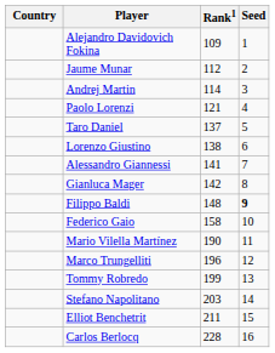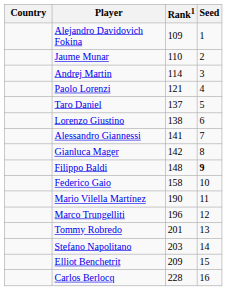 <table class="sortable wikitable">
 <tr>
 <th width="70">Country</th>
 <th width="175">Player</th>
 <th>Rank<sup>1</sup></th>
 <th>Seed</th>
 </tr>
 <tr>
 <td></td>
 <td><a href='#'>Alejandro Davidovich Fokina</a></td>
 <td>109</td>
 <td>1</td>
 </tr>
 <tr>
 <td></td>
 <td><a href='#'>Jaume Munar</a></td>
-<td>112</td>
+<td>110</td>
 <td>2</td>
 </tr>
 <tr>
 <td></td>
 <td><a href='#'>Andrej Martin</a></td>
 <td>114</td>
 <td>3</td>
 </tr>
 <tr>
 <td></td>
 <td><a href='#'>Paolo Lorenzi</a></td>
 <td>121</td>
 <td>4</td>
 </tr>
 <tr>
 <td></td>
 <td><a href='#'>Taro Daniel</a></td>
 <td>137</td>
 <td>5</td>
 </tr>
 <tr>
 <td></td>
 <td><a href='#'>Lorenzo Giustino</a></td>
 <td>138</td>
 <td>6</td>
 </tr>
 <tr>
 <td></td>
 <td><a href='#'>Alessandro Giannessi</a></td>
 <td>141</td>
 <td>7</td>
 </tr>
 <tr>
 <td></td>
 <td><a href='#'>Gianluca Mager</a></td>
 <td>142</td>
 <td>8</td>
 </tr>
 <tr>
 <td></td>
 <td><a href='#'>Filippo Baldi</a></td>
 <td>148</td>
 <td><strong>9</strong></td>
 </tr>
 <tr>
 <td></td>
 <td><a href='#'>Federico Gaio</a></td>
 <td>158</td>
 <td>10</td>
 </tr>
 <tr>
 <td></td>
 <td><a href='#'>Mario Vilella Martínez</a></td>
 <td>190</td>
 <td>11</td>
 </tr>
 <tr>
 <td></td>
 <td><a href='#'>Marco Trungelliti</a></td>
 <td>196</td>
 <td>12</td>
 </tr>
 <tr>
 <td></td>
 <td><a href='#'>Tommy Robredo</a></td>
-<td>199</td>
+<td>201</td>
 <td>13</td>
 </tr>
 <tr>
 <td></td>
 <td><a href='#'>Stefano Napolitano</a></td>
 <td>203</td>
 <td>14</td>
 </tr>
 <tr>
 <td></td>
 <td><a href='#'>Elliot Benchetrit</a></td>
-<td>211</td>
+<td>209</td>
 <td>15</td>
 </tr>
 <tr>
 <td></td>
 <td><a href='#'>Carlos Berlocq</a></td>
 <td>228</td>
 <td>16</td>
 </tr>
 </table>
